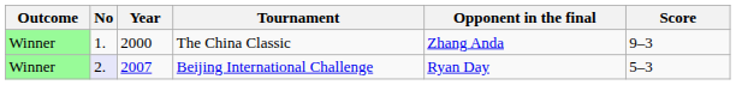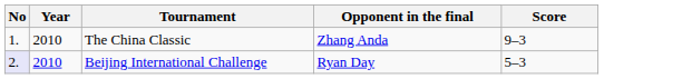 <table class="sortable wikitable">
 <tr>
-<th width="80">Outcome</th>
 <th width="20">No</th>
 <th width="50">Year</th>
 <th width="250">Tournament</th>
 <th width="200">Opponent in the final</th>
 <th width="100">Score</th>
 </tr>
 <tr>
-<td style="background:#98FB98">Winner</td>
 <td>1.</td>
-<td>2000</td>
+<td>2010</td>
 <td>The China Classic</td>
 <td> <a href='#'>Zhang Anda</a></td>
 <td>9–3</td>
 </tr>
 <tr>
-<td style="background:#98FB98">Winner</td>
 <td style="background: lavender;">2.</td>
-<td><a href='#'>2007</a></td>
+<td><a href='#'>2010</a></td>
 <td><a href='#'>Beijing International Challenge</a></td>
 <td> <a href='#'>Ryan Day</a></td>
 <td>5–3</td>
 </tr>
 </table>
